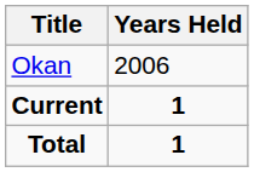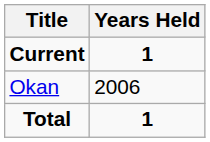 <table class="wikitable">
 <tr>
 <th>Title</th>
 <th>Years Held</th>
 </tr>
 <tr>
+<td align="center"><strong>Current</strong></td>
+<td align="center"><strong>1</strong></td>
+</tr>
+<tr>
 <td> <a href='#'>Okan</a></td>
 <td>2006</td>
-</tr>
-<tr>
-<td align="center"><strong>Current</strong></td>
-<td align="center"><strong>1</strong></td>
 </tr>
 <tr>
 <td align="center"><strong>Total</strong></td>
 <td align="center"><strong>1</strong></td>
 </tr>
 </table>
